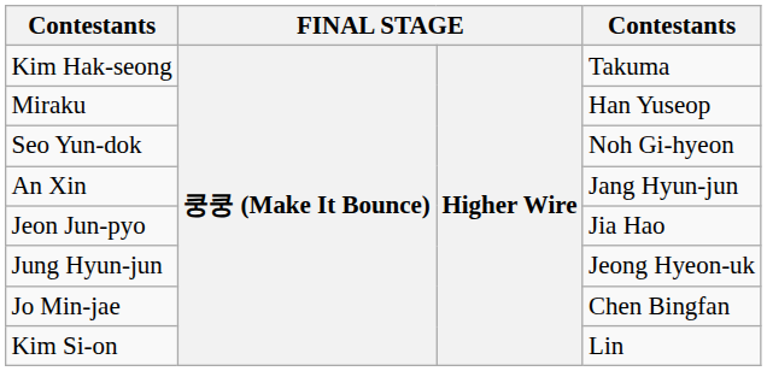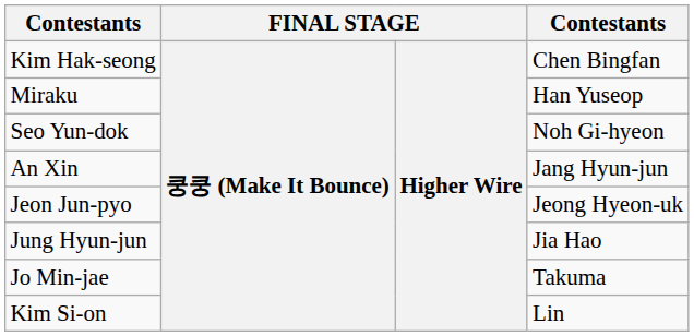 <table class="wikitable">
 <tr>
 <th>Contestants</th>
 <th colspan="2">FINAL STAGE</th>
 <th>Contestants</th>
 </tr>
 <tr>
 <td>Kim Hak-seong</td>
 <th rowspan="8">쿵쿵 (Make It Bounce)</th>
 <th rowspan="8">Higher Wire</th>
-<td>Takuma</td>
+<td>Chen Bingfan</td>
 </tr>
 <tr>
 <td>Miraku</td>
 <td>Han Yuseop</td>
 </tr>
 <tr>
 <td>Seo Yun-dok</td>
 <td>Noh Gi-hyeon</td>
 </tr>
 <tr>
 <td>An Xin</td>
 <td>Jang Hyun-jun</td>
 </tr>
 <tr>
 <td>Jeon Jun-pyo</td>
+<td>Jeong Hyeon-uk</td>
+</tr>
+<tr>
+<td>Jung Hyun-jun</td>
 <td>Jia Hao</td>
 </tr>
 <tr>
-<td>Jung Hyun-jun</td>
-<td>Jeong Hyeon-uk</td>
-</tr>
-<tr>
 <td>Jo Min-jae</td>
-<td>Chen Bingfan</td>
+<td>Takuma</td>
 </tr>
 <tr>
 <td>Kim Si-on</td>
 <td>Lin</td>
 </tr>
 </table>
